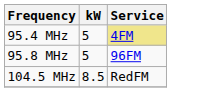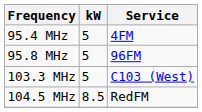 <table class="wikitable sortable">
 <tr>
 <th>Frequency</th>
 <th>kW</th>
 <th>Service</th>
 </tr>
 <tr>
 <td>95.4 MHz</td>
 <td>5</td>
-<td style="background: khaki;"><a href='#'>4FM</a></td>
+<td><a href='#'>4FM</a></td>
 </tr>
 <tr>
 <td>95.8 MHz</td>
 <td>5</td>
 <td><a href='#'>96FM</a></td>
+</tr>
+<tr>
+<td>103.3 MHz</td>
+<td>5</td>
+<td><a href='#'>C103 (West)</a></td>
 </tr>
 <tr>
 <td>104.5 MHz</td>
 <td>8.5</td>
 <td>RedFM</td>
 </tr>
 <tr>
 </tr>
 </table>
